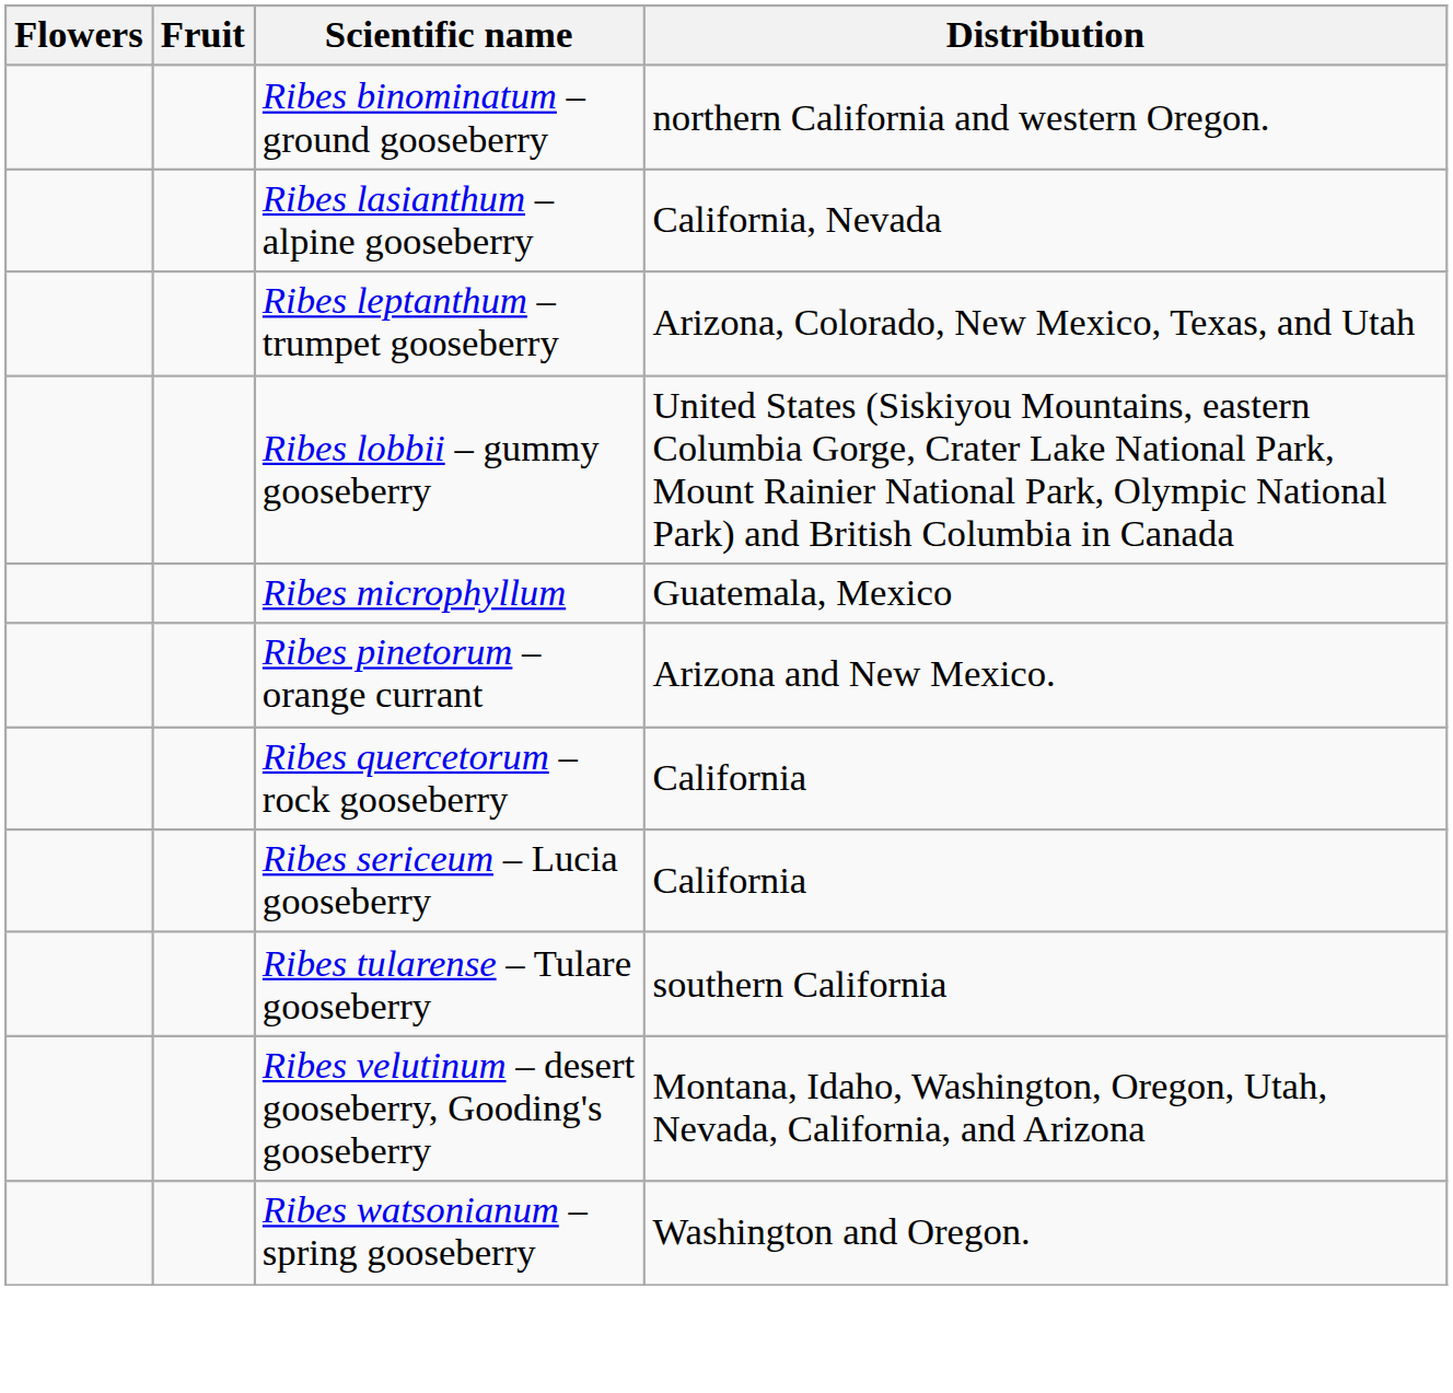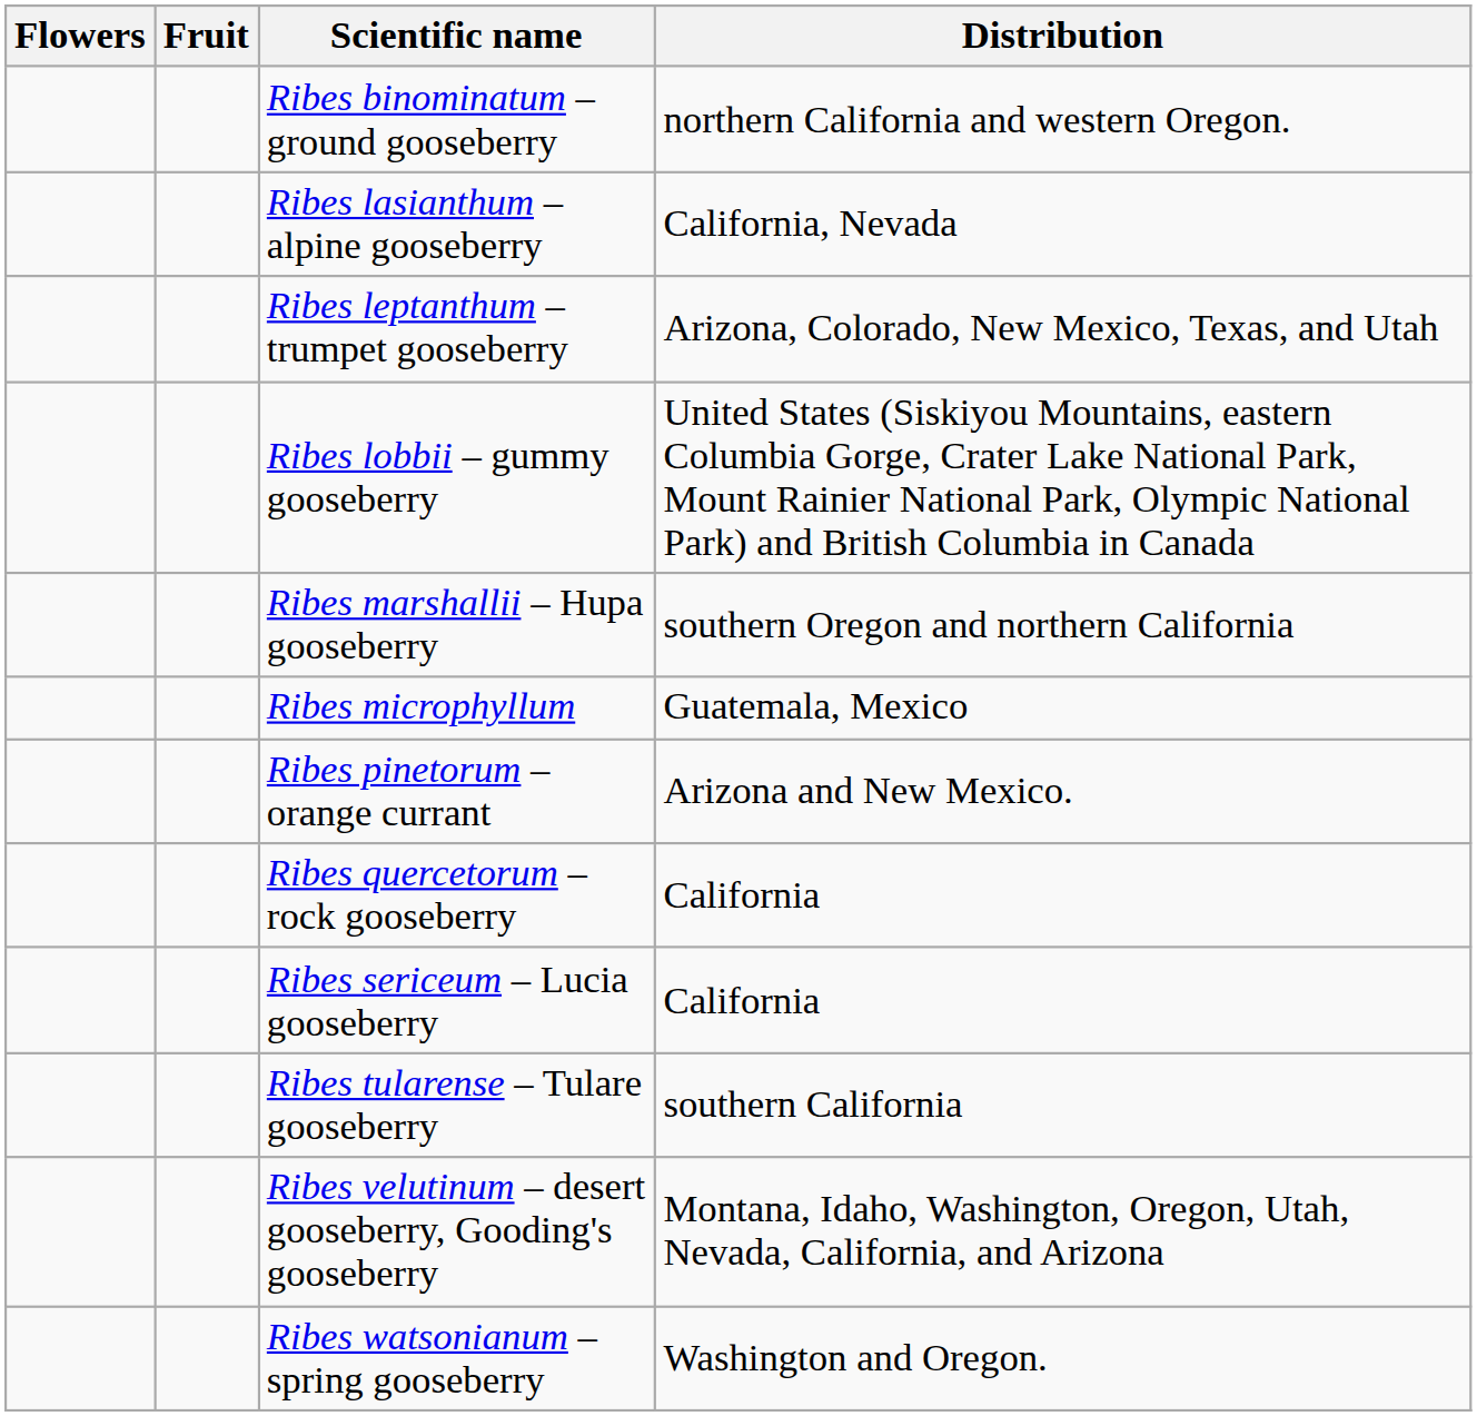 <table class="wikitable">
 <tr>
 <th>Flowers</th>
 <th>Fruit</th>
 <th>Scientific name</th>
 <th>Distribution</th>
 </tr>
 <tr>
 <td></td>
 <td></td>
 <td><em><a href='#'>Ribes binominatum</a></em>  – ground gooseberry</td>
 <td>northern California and western Oregon.</td>
 </tr>
 <tr>
 <td></td>
 <td></td>
 <td><em><a href='#'>Ribes lasianthum</a></em>  – alpine gooseberry</td>
 <td>California, Nevada</td>
 </tr>
 <tr>
 <td></td>
 <td></td>
 <td><em><a href='#'>Ribes leptanthum</a></em>  – trumpet gooseberry</td>
 <td>Arizona, Colorado, New Mexico, Texas, and Utah</td>
 </tr>
 <tr>
 <td></td>
 <td></td>
 <td><em><a href='#'>Ribes lobbii</a></em>  – gummy gooseberry</td>
 <td>United States (Siskiyou Mountains, eastern Columbia Gorge, Crater Lake National Park, Mount Rainier National Park, Olympic National Park) and British Columbia in Canada</td>
+</tr>
+<tr>
+<td></td>
+<td></td>
+<td><em><a href='#'>Ribes marshallii</a></em>  – Hupa gooseberry</td>
+<td>southern Oregon and northern California</td>
 </tr>
 <tr>
 <td></td>
 <td></td>
 <td><em><a href='#'>Ribes microphyllum</a></em> </td>
 <td>Guatemala, Mexico</td>
 </tr>
 <tr>
 <td></td>
 <td></td>
 <td><em><a href='#'>Ribes pinetorum</a></em>  – orange currant</td>
 <td>Arizona and New Mexico.</td>
 </tr>
 <tr>
 <td></td>
 <td></td>
 <td><em><a href='#'>Ribes quercetorum</a></em>  – rock gooseberry</td>
 <td>California</td>
 </tr>
 <tr>
 <td></td>
 <td></td>
 <td><em><a href='#'>Ribes sericeum</a></em>  – Lucia gooseberry</td>
 <td>California</td>
 </tr>
 <tr>
 <td></td>
 <td></td>
 <td><em><a href='#'>Ribes tularense</a></em>  – Tulare gooseberry</td>
 <td>southern California</td>
 </tr>
 <tr>
 <td></td>
 <td></td>
 <td><em><a href='#'>Ribes velutinum</a></em>  – desert gooseberry, Gooding's gooseberry</td>
 <td>Montana, Idaho, Washington, Oregon, Utah, Nevada, California, and Arizona</td>
 </tr>
 <tr>
 <td></td>
 <td></td>
 <td><em><a href='#'>Ribes watsonianum</a></em>  – spring gooseberry</td>
 <td>Washington and Oregon.</td>
 </tr>
 <tr>
 </tr>
 </table>
